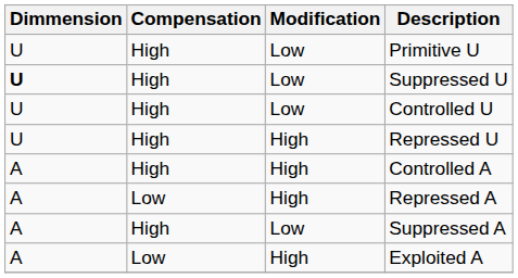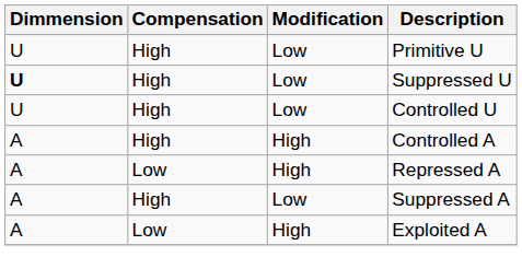 <table class="wikitable mw-collapsible autocollapse" border=" none" style="margin-left: auto; margin-right: auto">
 <tr>
 <th rowspan=1>Dimmension</th>
 <th colspan=1>Compensation</th>
 <th colspan=1>Modification</th>
 <th colspan=1>Description</th>
 </tr>
 <tr>
 <td>U</td>
 <td>High</td>
 <td>Low</td>
 <td>Primitive U</td>
 </tr>
 <tr>
 <td><strong>U</strong></td>
 <td>High</td>
 <td>Low</td>
 <td>Suppressed U</td>
 </tr>
 <tr>
 <td>U</td>
 <td>High</td>
 <td>Low</td>
 <td>Controlled U</td>
-</tr>
-<tr>
-<td>U</td>
-<td>High</td>
-<td>High</td>
-<td>Repressed U</td>
 </tr>
 <tr>
 <td>A</td>
 <td>High</td>
 <td>High</td>
 <td>Controlled A</td>
 </tr>
 <tr>
 <td>A</td>
 <td>Low</td>
 <td>High</td>
 <td>Repressed A</td>
 </tr>
 <tr>
 <td>A</td>
 <td>High</td>
 <td>Low</td>
 <td>Suppressed A</td>
 </tr>
 <tr>
 <td>A</td>
 <td>Low</td>
 <td>High</td>
 <td>Exploited A</td>
 </tr>
 <tr>
 </tr>
 </table>
